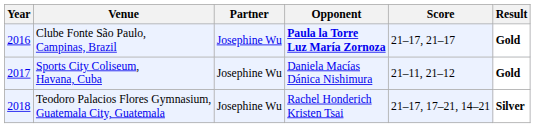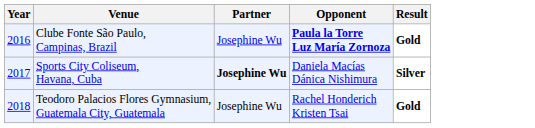 <table class="sortable wikitable" style="font-size: 90%;">
 <tr>
 <th>Year</th>
 <th>Venue</th>
 <th>Partner</th>
 <th>Opponent</th>
-<th>Score</th>
 <th>Result</th>
 </tr>
 <tr style="background:#ECF2FF">
 <td align="center"><a href='#'>2016</a></td>
 <td align="left">Clube Fonte São Paulo,<br><a href='#'>Campinas, Brazil</a></td>
 <td align="left"> <a href='#'>Josephine Wu</a></td>
 <td align="left"><strong> <a href='#'>Paula la Torre</a><br> <a href='#'>Luz María Zornoza</a></strong></td>
-<td align="left">21–17, 21–17</td>
 <td style="text-align:left; background:white"> <strong>Gold</strong></td>
 </tr>
 <tr style="background:#ECF2FF">
 <td align="center"><a href='#'>2017</a></td>
 <td align="left"><a href='#'>Sports City Coliseum</a>,<br><a href='#'>Havana, Cuba</a></td>
-<td align="left"> Josephine Wu</td>
+<td align="left"><strong> Josephine Wu</strong></td>
 <td align="left"> <a href='#'>Daniela Macías</a><br> <a href='#'>Dánica Nishimura</a></td>
-<td align="left">21–11, 21–12</td>
-<td style="text-align:left; background:white"> <strong>Gold</strong></td>
+<td style="text-align:left; background:white"> <strong>Silver</strong></td>
 </tr>
 <tr style="background:#ECF2FF">
 <td align="center"><a href='#'>2018</a></td>
 <td align="left">Teodoro Palacios Flores Gymnasium,<br><a href='#'>Guatemala City, Guatemala</a></td>
 <td align="left"> Josephine Wu</td>
 <td align="left"> <a href='#'>Rachel Honderich</a> <br>  <a href='#'>Kristen Tsai</a></td>
-<td align="left">21–17, 17–21, 14–21</td>
-<td style="text-align:left; background:white"> <strong>Silver</strong></td>
+<td style="text-align:left; background:white"> <strong>Gold</strong></td>
 </tr>
 </table>
